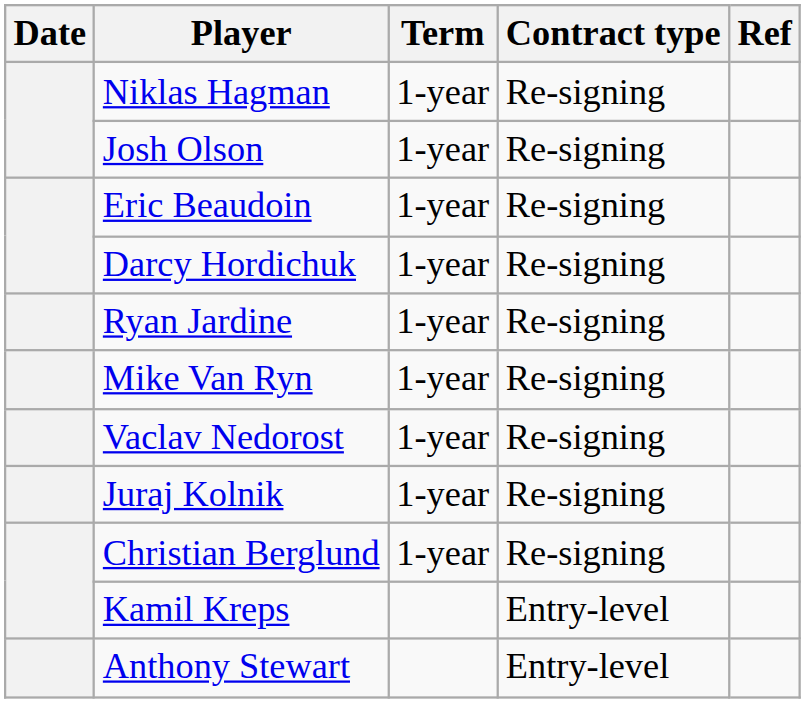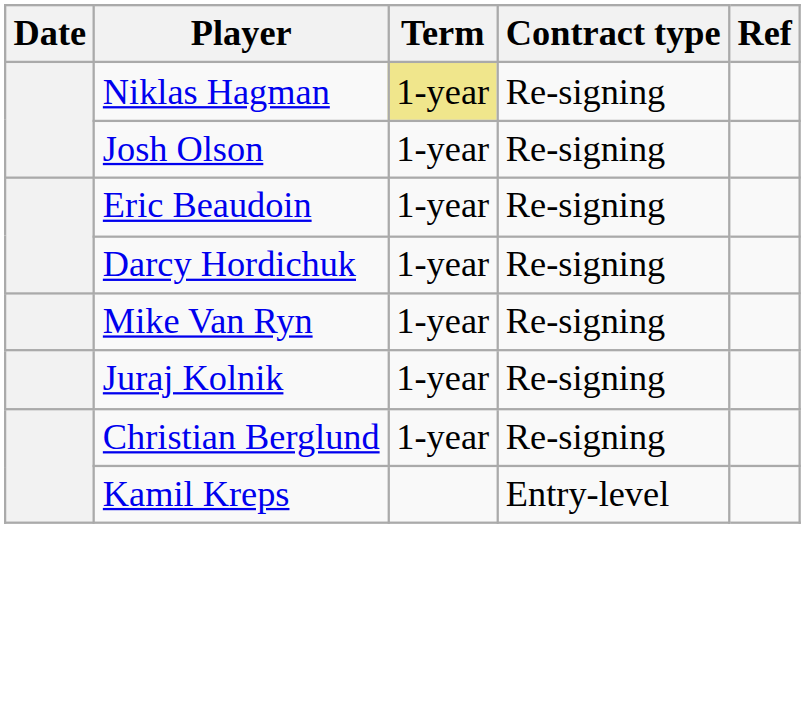 <table class="wikitable plainrowheaders">
 <tr style="background:#ddd; text-align:center;">
 <th>Date</th>
 <th>Player</th>
 <th>Term</th>
 <th>Contract type</th>
 <th>Ref</th>
 </tr>
 <tr>
 <th scope="row" rowspan=2></th>
 <td><a href='#'>Niklas Hagman</a></td>
-<td>1-year</td>
+<td style="background: khaki;">1-year</td>
 <td>Re-signing</td>
 <td></td>
 </tr>
 <tr>
 <td><a href='#'>Josh Olson</a></td>
 <td>1-year</td>
 <td>Re-signing</td>
 <td></td>
 </tr>
 <tr>
 <th scope="row" rowspan=2></th>
 <td><a href='#'>Eric Beaudoin</a></td>
 <td>1-year</td>
 <td>Re-signing</td>
 <td></td>
 </tr>
 <tr>
 <td><a href='#'>Darcy Hordichuk</a></td>
 <td>1-year</td>
 <td>Re-signing</td>
 <td></td>
 </tr>
 <tr>
 <th scope="row"></th>
-<td><a href='#'>Ryan Jardine</a></td>
-<td>1-year</td>
-<td>Re-signing</td>
-<td></td>
-</tr>
-<tr>
-<th scope="row"></th>
 <td><a href='#'>Mike Van Ryn</a></td>
-<td>1-year</td>
-<td>Re-signing</td>
-<td></td>
-</tr>
-<tr>
-<th scope="row"></th>
-<td><a href='#'>Vaclav Nedorost</a></td>
 <td>1-year</td>
 <td>Re-signing</td>
 <td></td>
 </tr>
 <tr>
 <th scope="row"></th>
 <td><a href='#'>Juraj Kolnik</a></td>
 <td>1-year</td>
 <td>Re-signing</td>
 <td></td>
 </tr>
 <tr>
 <th scope="row" rowspan=2></th>
 <td><a href='#'>Christian Berglund</a></td>
 <td>1-year</td>
 <td>Re-signing</td>
 <td></td>
 </tr>
 <tr>
 <td><a href='#'>Kamil Kreps</a></td>
 <td></td>
 <td>Entry-level</td>
 <td></td>
 </tr>
-<tr>
-<th scope="row"></th>
-<td><a href='#'>Anthony Stewart</a></td>
-<td></td>
-<td>Entry-level</td>
-<td></td>
-</tr>
 </table>
